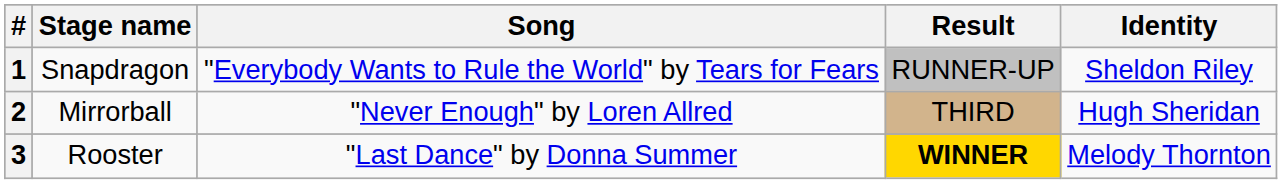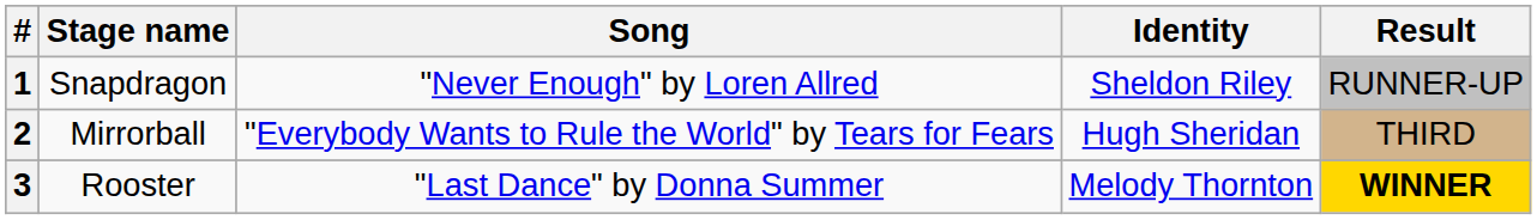 <table class="wikitable plainrowheaders" style="text-align: center;">
 <tr>
 <th>#</th>
 <th>Stage name</th>
 <th>Song</th>
+<th>Identity</th>
 <th>Result</th>
-<th>Identity</th>
 </tr>
 <tr>
 <th>1</th>
 <td>Snapdragon</td>
-<td>"<a href='#'>Everybody Wants to Rule the World</a>" by <a href='#'>Tears for Fears</a></td>
+<td>"<a href='#'>Never Enough</a>" by <a href='#'>Loren Allred</a></td>
+<td><a href='#'>Sheldon Riley</a></td>
 <td bgcolor=silver>RUNNER-UP</td>
-<td><a href='#'>Sheldon Riley</a></td>
 </tr>
 <tr>
 <th>2</th>
 <td>Mirrorball</td>
-<td>"<a href='#'>Never Enough</a>" by <a href='#'>Loren Allred</a></td>
+<td>"<a href='#'>Everybody Wants to Rule the World</a>" by <a href='#'>Tears for Fears</a></td>
+<td><a href='#'>Hugh Sheridan</a></td>
 <td bgcolor=tan>THIRD</td>
-<td><a href='#'>Hugh Sheridan</a></td>
 </tr>
 <tr>
 <th>3</th>
 <td>Rooster</td>
 <td>"<a href='#'>Last Dance</a>" by <a href='#'>Donna Summer</a></td>
+<td><a href='#'>Melody Thornton</a></td>
 <td bgcolor=gold><strong>WINNER</strong></td>
-<td><a href='#'>Melody Thornton</a></td>
 </tr>
 </table>
